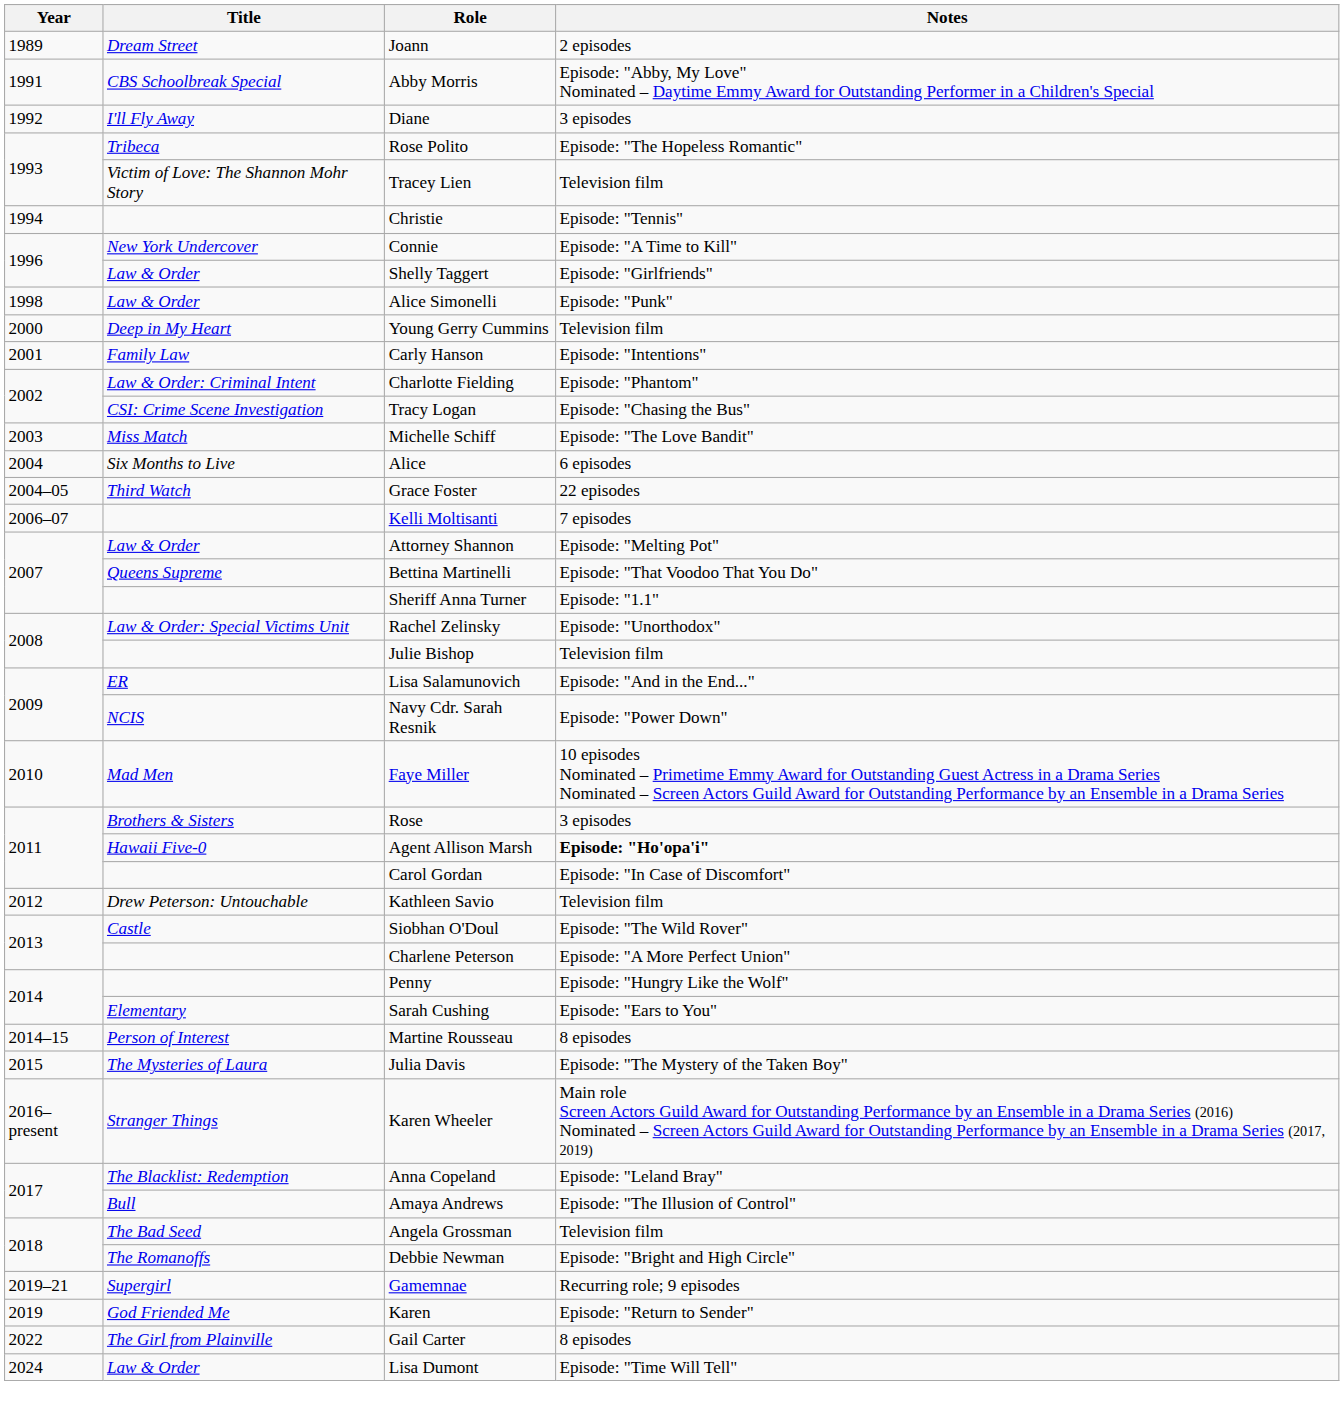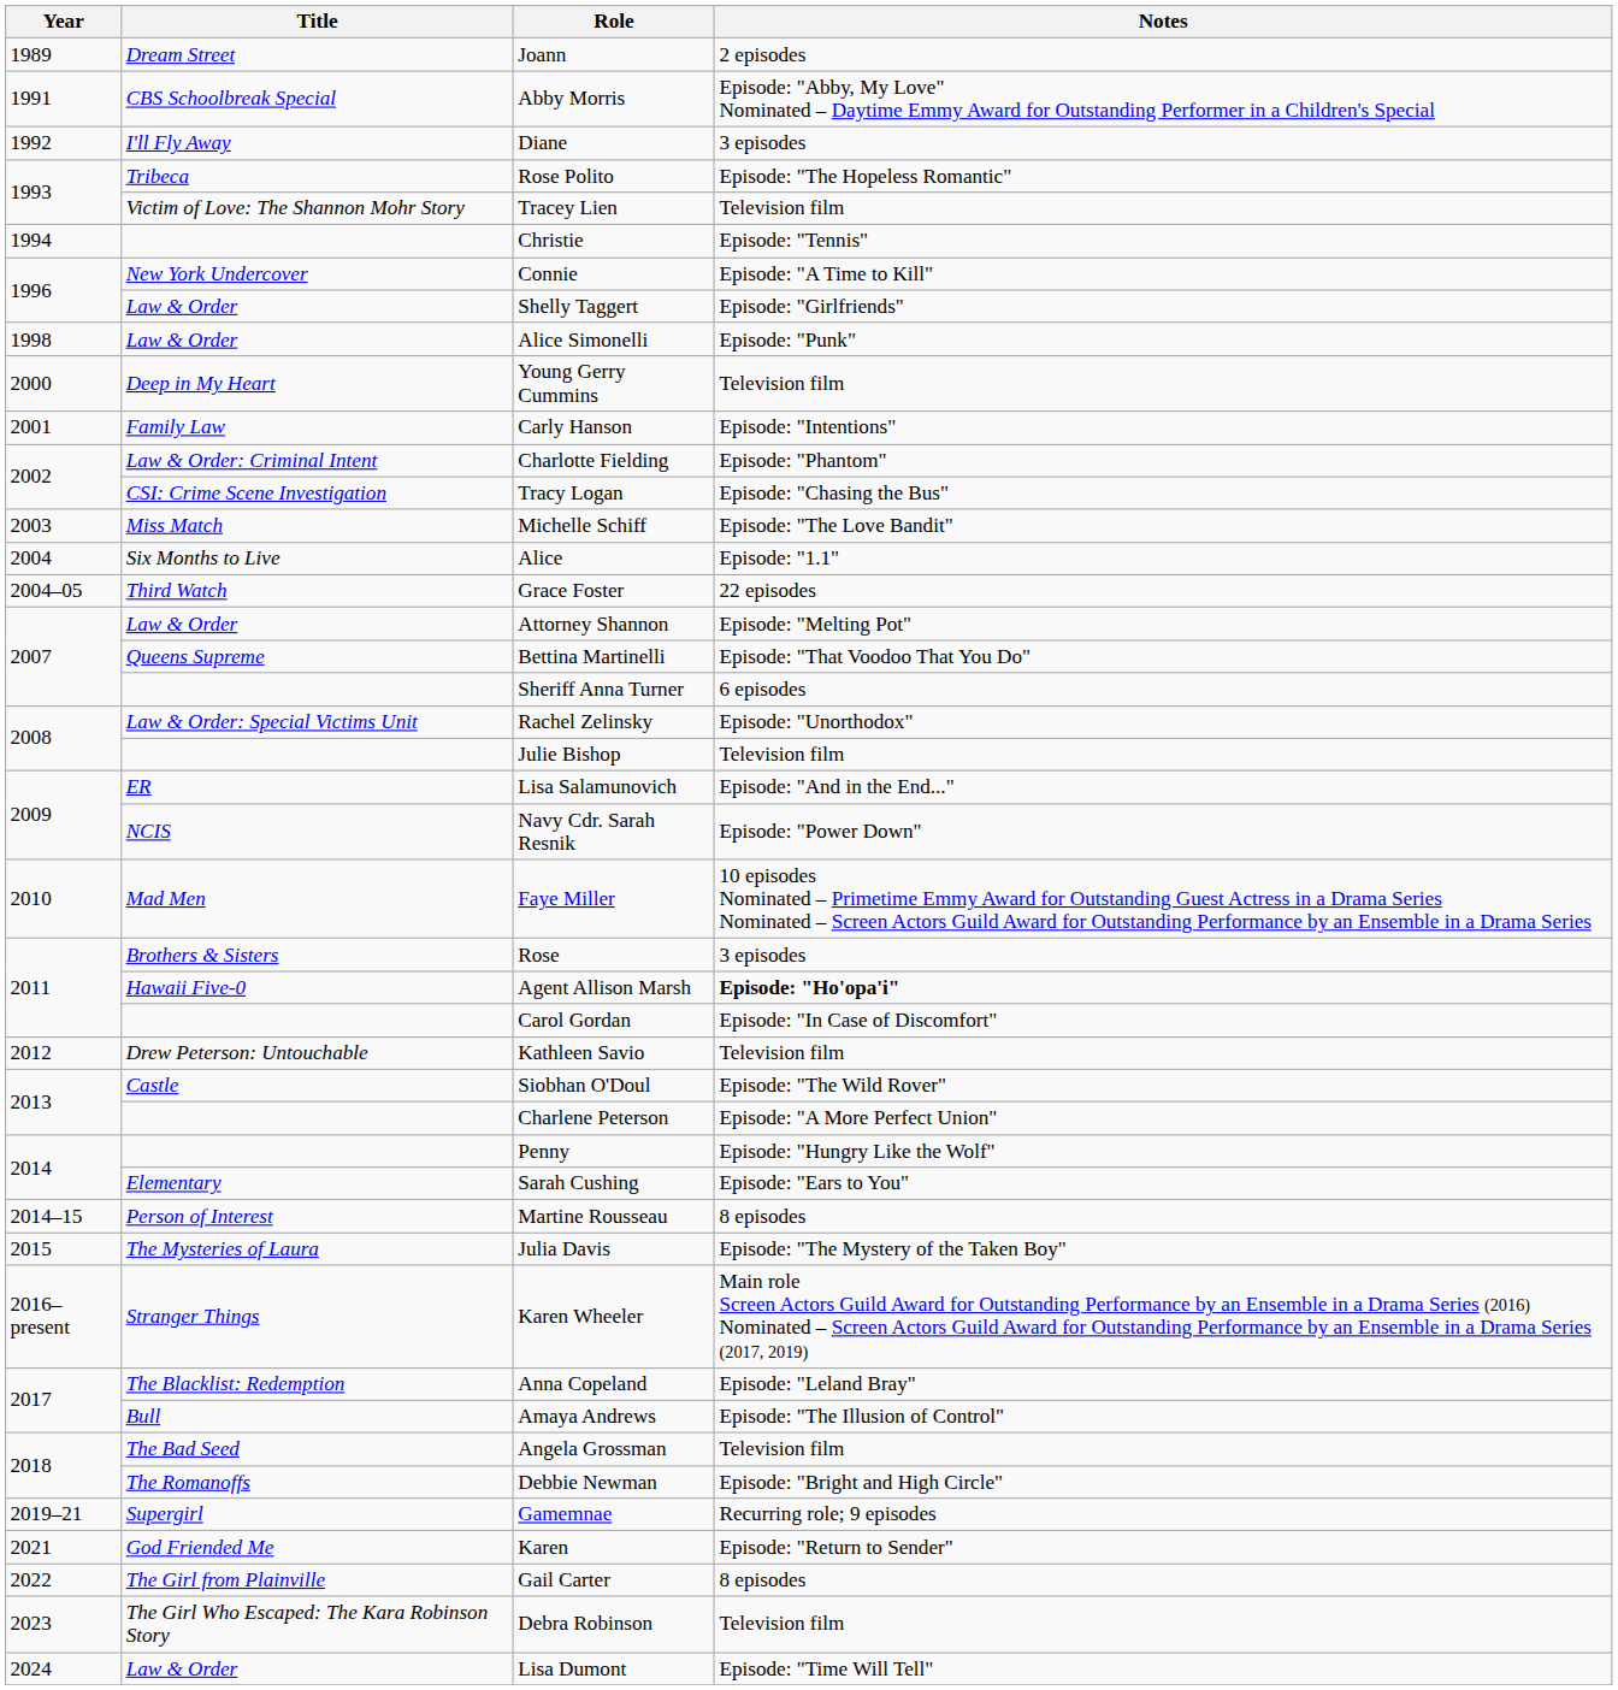 <table class="wikitable sortable">
 <tr>
 <th>Year</th>
 <th>Title</th>
 <th>Role</th>
 <th class="unsortable">Notes</th>
 </tr>
 <tr>
 <td>1989</td>
 <td><em><a href='#'>Dream Street</a></em></td>
 <td>Joann</td>
 <td>2 episodes</td>
 </tr>
 <tr>
 <td>1991</td>
 <td><em><a href='#'>CBS Schoolbreak Special</a></em></td>
 <td>Abby Morris</td>
 <td>Episode: "Abby, My Love"<br>Nominated – <a href='#'>Daytime Emmy Award for Outstanding Performer in a Children's Special</a></td>
 </tr>
 <tr>
 <td>1992</td>
 <td><em><a href='#'>I'll Fly Away</a></em></td>
 <td>Diane</td>
 <td>3 episodes</td>
 </tr>
 <tr>
 <td rowspan="2">1993</td>
 <td><em><a href='#'>Tribeca</a></em></td>
 <td>Rose Polito</td>
 <td>Episode: "The Hopeless Romantic"</td>
 </tr>
 <tr>
 <td><em>Victim of Love: The Shannon Mohr Story</em></td>
 <td>Tracey Lien</td>
 <td>Television film</td>
 </tr>
 <tr>
 <td>1994</td>
 <td><em></em></td>
 <td>Christie</td>
 <td>Episode: "Tennis"</td>
 </tr>
 <tr>
 <td rowspan="2">1996</td>
 <td><em><a href='#'>New York Undercover</a></em></td>
 <td>Connie</td>
 <td>Episode: "A Time to Kill"</td>
 </tr>
 <tr>
 <td><em><a href='#'>Law & Order</a></em></td>
 <td>Shelly Taggert</td>
 <td>Episode: "Girlfriends"</td>
 </tr>
 <tr>
 <td>1998</td>
 <td><em><a href='#'>Law & Order</a></em></td>
 <td>Alice Simonelli</td>
 <td>Episode: "Punk"</td>
 </tr>
 <tr>
 <td>2000</td>
 <td><em><a href='#'>Deep in My Heart</a></em></td>
 <td>Young Gerry Cummins</td>
 <td>Television film</td>
 </tr>
 <tr>
 <td>2001</td>
 <td><em><a href='#'>Family Law</a></em></td>
 <td>Carly Hanson</td>
 <td>Episode: "Intentions"</td>
 </tr>
 <tr>
 <td rowspan="2">2002</td>
 <td><em><a href='#'>Law & Order: Criminal Intent</a></em></td>
 <td>Charlotte Fielding</td>
 <td>Episode: "Phantom"</td>
 </tr>
 <tr>
 <td><em><a href='#'>CSI: Crime Scene Investigation</a></em></td>
 <td>Tracy Logan</td>
 <td>Episode: "Chasing the Bus"</td>
 </tr>
 <tr>
 <td>2003</td>
 <td><em><a href='#'>Miss Match</a></em></td>
 <td>Michelle Schiff</td>
 <td>Episode: "The Love Bandit"</td>
 </tr>
 <tr>
 <td>2004</td>
 <td><em>Six Months to Live</em></td>
 <td>Alice</td>
-<td>6 episodes</td>
+<td>Episode: "1.1"</td>
 </tr>
 <tr>
 <td>2004–05</td>
 <td><em><a href='#'>Third Watch</a></em></td>
 <td>Grace Foster</td>
 <td>22 episodes</td>
-</tr>
-<tr>
-<td>2006–07</td>
-<td><em></em></td>
-<td><a href='#'>Kelli Moltisanti</a></td>
-<td>7 episodes</td>
 </tr>
 <tr>
 <td rowspan="3">2007</td>
 <td><em><a href='#'>Law & Order</a></em></td>
 <td>Attorney Shannon</td>
 <td>Episode: "Melting Pot"</td>
 </tr>
 <tr>
 <td><em><a href='#'>Queens Supreme</a></em></td>
 <td>Bettina Martinelli</td>
 <td>Episode: "That Voodoo That You Do"</td>
 </tr>
 <tr>
 <td><em></em></td>
 <td>Sheriff Anna Turner</td>
-<td>Episode: "1.1"</td>
+<td>6 episodes</td>
 </tr>
 <tr>
 <td rowspan="2">2008</td>
 <td><em><a href='#'>Law & Order: Special Victims Unit</a></em></td>
 <td>Rachel Zelinsky</td>
 <td>Episode: "Unorthodox"</td>
 </tr>
 <tr>
 <td><em></em></td>
 <td>Julie Bishop</td>
 <td>Television film</td>
 </tr>
 <tr>
 <td rowspan="2">2009</td>
 <td><em><a href='#'>ER</a></em></td>
 <td>Lisa Salamunovich</td>
 <td>Episode: "And in the End..."</td>
 </tr>
 <tr>
 <td><em><a href='#'>NCIS</a></em></td>
 <td>Navy Cdr. Sarah Resnik</td>
 <td>Episode: "Power Down"</td>
 </tr>
 <tr>
 <td>2010</td>
 <td><em><a href='#'>Mad Men</a></em></td>
 <td><a href='#'>Faye Miller</a></td>
 <td>10 episodes<br>Nominated – <a href='#'>Primetime Emmy Award for Outstanding Guest Actress in a Drama Series</a><br>Nominated – <a href='#'>Screen Actors Guild Award for Outstanding Performance by an Ensemble in a Drama Series</a></td>
 </tr>
 <tr>
 <td rowspan="3">2011</td>
 <td><em><a href='#'>Brothers & Sisters</a></em></td>
 <td>Rose</td>
 <td>3 episodes</td>
 </tr>
 <tr>
 <td><em><a href='#'>Hawaii Five-0</a></em></td>
 <td>Agent Allison Marsh</td>
 <td><strong>Episode: "Ho'opa'i"</strong></td>
 </tr>
 <tr>
 <td><em></em></td>
 <td>Carol Gordan</td>
 <td>Episode: "In Case of Discomfort"</td>
 </tr>
 <tr>
 <td>2012</td>
 <td><em>Drew Peterson: Untouchable</em></td>
 <td>Kathleen Savio</td>
 <td>Television film</td>
 </tr>
 <tr>
 <td rowspan="2">2013</td>
 <td><em><a href='#'>Castle</a></em></td>
 <td>Siobhan O'Doul</td>
 <td>Episode: "The Wild Rover"</td>
 </tr>
 <tr>
 <td><em></em></td>
 <td>Charlene Peterson</td>
 <td>Episode: "A More Perfect Union"</td>
 </tr>
 <tr>
 <td rowspan="2">2014</td>
 <td><em></em></td>
 <td>Penny</td>
 <td>Episode: "Hungry Like the Wolf"</td>
 </tr>
 <tr>
 <td><em><a href='#'>Elementary</a></em></td>
 <td>Sarah Cushing</td>
 <td>Episode: "Ears to You"</td>
 </tr>
 <tr>
 <td>2014–15</td>
 <td><em><a href='#'>Person of Interest</a></em></td>
 <td>Martine Rousseau</td>
 <td>8 episodes</td>
 </tr>
 <tr>
 <td>2015</td>
 <td><em><a href='#'>The Mysteries of Laura</a></em></td>
 <td>Julia Davis</td>
 <td>Episode: "The Mystery of the Taken Boy"</td>
 </tr>
 <tr>
 <td>2016–present</td>
 <td><em><a href='#'>Stranger Things</a></em></td>
 <td>Karen Wheeler</td>
 <td>Main role<br><a href='#'>Screen Actors Guild Award for Outstanding Performance by an Ensemble in a Drama Series</a> <small>(2016)</small><br>Nominated – <a href='#'>Screen Actors Guild Award for Outstanding Performance by an Ensemble in a Drama Series</a> <small>(2017, 2019)</small></td>
 </tr>
 <tr>
 <td rowspan="2">2017</td>
 <td><em><a href='#'>The Blacklist: Redemption</a></em></td>
 <td>Anna Copeland</td>
 <td>Episode: "Leland Bray"</td>
 </tr>
 <tr>
 <td><em><a href='#'>Bull</a></em></td>
 <td>Amaya Andrews</td>
 <td>Episode: "The Illusion of Control"</td>
 </tr>
 <tr>
 <td rowspan="2">2018</td>
 <td><em><a href='#'>The Bad Seed</a></em></td>
 <td>Angela Grossman</td>
 <td>Television film</td>
 </tr>
 <tr>
 <td><em><a href='#'>The Romanoffs</a></em></td>
 <td>Debbie Newman</td>
 <td>Episode: "Bright and High Circle"</td>
 </tr>
 <tr>
 <td>2019–21</td>
 <td><em><a href='#'>Supergirl</a></em></td>
 <td><a href='#'>Gamemnae</a></td>
 <td>Recurring role; 9 episodes</td>
 </tr>
 <tr>
-<td>2019</td>
+<td>2021</td>
 <td><em><a href='#'>God Friended Me</a></em></td>
 <td>Karen</td>
 <td>Episode: "Return to Sender"</td>
 </tr>
 <tr>
 <td>2022</td>
 <td><em><a href='#'>The Girl from Plainville</a></em></td>
 <td>Gail Carter</td>
 <td>8 episodes</td>
 </tr>
 <tr>
+<td>2023</td>
+<td><em>The Girl Who Escaped: The Kara Robinson Story</em></td>
+<td>Debra Robinson</td>
+<td>Television film</td>
+</tr>
+<tr>
 <td>2024</td>
 <td><em><a href='#'>Law & Order</a></em></td>
 <td>Lisa Dumont</td>
 <td>Episode: "Time Will Tell"</td>
 </tr>
 </table>
